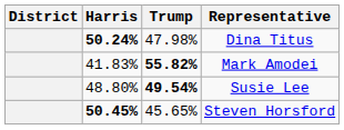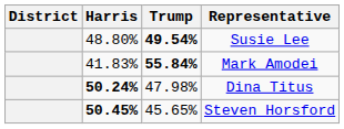 <table class=wikitable>
 <tr>
 <th>District</th>
 <th>Harris</th>
 <th>Trump</th>
 <th>Representative</th>
 </tr>
 <tr align=center>
 <th></th>
-<td><strong>50.24%</strong></td>
-<td>47.98%</td>
-<td><a href='#'>Dina Titus</a></td>
+<td>48.80%</td>
+<td><strong>49.54%</strong></td>
+<td><a href='#'>Susie Lee</a></td>
 </tr>
 <tr align=center>
 <th></th>
 <td>41.83%</td>
-<td><strong>55.82%</strong></td>
+<td><strong>55.84%</strong></td>
 <td><a href='#'>Mark Amodei</a></td>
 </tr>
 <tr align=center>
 <th></th>
-<td>48.80%</td>
-<td><strong>49.54%</strong></td>
-<td><a href='#'>Susie Lee</a></td>
+<td><strong>50.24%</strong></td>
+<td>47.98%</td>
+<td><a href='#'>Dina Titus</a></td>
 </tr>
 <tr align=center>
 <th></th>
 <td><strong>50.45%</strong></td>
 <td>45.65%</td>
 <td><a href='#'>Steven Horsford</a></td>
 </tr>
 </table>
